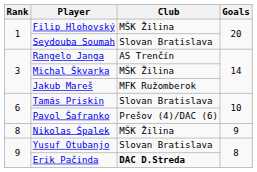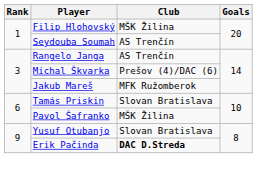 <table class="wikitable" style="text-align:center">
 <tr>
 <th>Rank</th>
 <th>Player</th>
 <th>Club</th>
 <th>Goals</th>
 </tr>
 <tr>
 <td rowspan="2">1</td>
 <td align="left"> <a href='#'>Filip Hlohovský</a></td>
 <td align="left">MŠK Žilina</td>
 <td rowspan="2">20</td>
 </tr>
 <tr>
 <td align="left"> <a href='#'>Seydouba Soumah</a></td>
-<td align="left">Slovan Bratislava</td>
+<td align="left">AS Trenčín</td>
 </tr>
 <tr>
 <td rowspan="3">3</td>
 <td align="left"> <a href='#'>Rangelo Janga</a></td>
 <td align="left">AS Trenčín</td>
 <td rowspan="3">14</td>
 </tr>
 <tr>
 <td align="left"> <a href='#'>Michal Škvarka</a></td>
-<td align="left">MŠK Žilina</td>
+<td align="left">Prešov (4)/DAC (6)</td>
 </tr>
 <tr>
 <td align="left"> <a href='#'>Jakub Mareš</a></td>
 <td align="left">MFK Ružomberok</td>
 </tr>
 <tr>
 <td rowspan="2">6</td>
 <td align="left"> <a href='#'>Tamás Priskin</a></td>
 <td align="left">Slovan Bratislava</td>
 <td rowspan="2">10</td>
 </tr>
 <tr>
 <td align="left"> <a href='#'>Pavol Šafranko</a></td>
-<td align="left">Prešov (4)/DAC (6)</td>
-</tr>
-<tr>
-<td>8</td>
-<td align="left"> <a href='#'>Nikolas Špalek</a></td>
 <td align="left">MŠK Žilina</td>
-<td>9</td>
 </tr>
 <tr>
 <td rowspan="2">9</td>
 <td align="left"> <a href='#'>Yusuf Otubanjo</a></td>
 <td align="left">Slovan Bratislava</td>
 <td rowspan="2">8</td>
 </tr>
 <tr>
 <td align="left"> <a href='#'>Erik Pačinda</a></td>
 <td align="left"><strong>DAC D.Streda</strong></td>
 </tr>
 </table>
